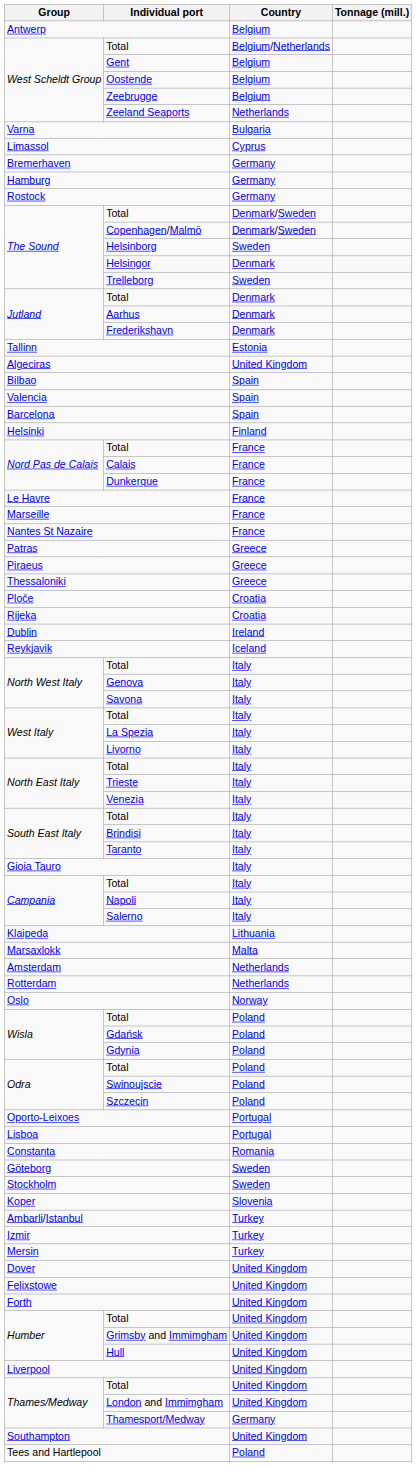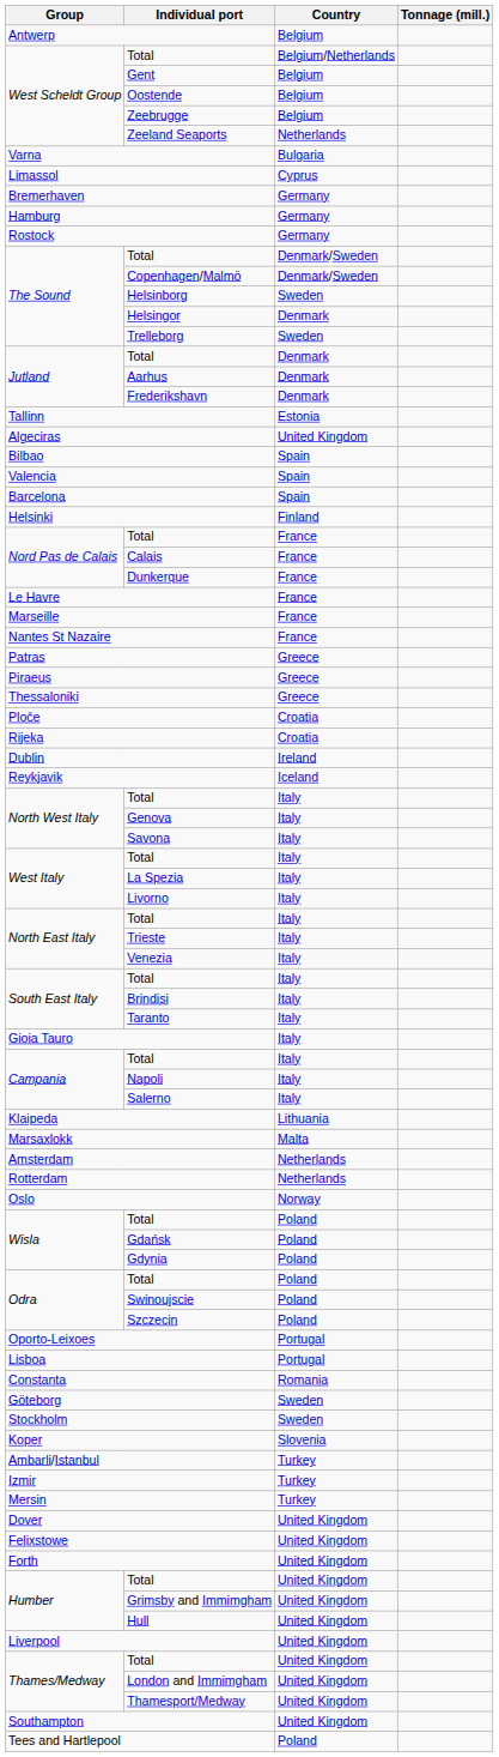 <table class="wikitable sortable" style="margin:1em auto;">
 <tr>
 <th>Group</th>
 <th>Individual port</th>
 <th>Country</th>
 <th>Tonnage (mill.)</th>
 </tr>
 <tr>
 <td colspan = "2"><a href='#'>Antwerp</a></td>
 <td><a href='#'>Belgium</a></td>
 <td align = "right"></td>
 </tr>
 <tr>
 <td rowspan = "5"><em>West Scheldt Group</em></td>
 <td>Total</td>
 <td><a href='#'>Belgium</a>/<a href='#'>Netherlands</a></td>
 <td align = "right"></td>
 </tr>
 <tr>
 <td><a href='#'>Gent</a></td>
 <td><a href='#'>Belgium</a></td>
 <td align = "right"></td>
 </tr>
 <tr>
 <td><a href='#'>Oostende</a></td>
 <td><a href='#'>Belgium</a></td>
 <td align = "right"></td>
 </tr>
 <tr>
 <td><a href='#'>Zeebrugge</a></td>
 <td><a href='#'>Belgium</a></td>
 <td align = "right"></td>
 </tr>
 <tr>
 <td><a href='#'>Zeeland Seaports</a></td>
 <td><a href='#'>Netherlands</a></td>
 <td align = "right"></td>
 </tr>
 <tr>
 <td colspan = "2"><a href='#'>Varna</a></td>
 <td><a href='#'>Bulgaria</a></td>
 <td align = "right"></td>
 </tr>
 <tr>
 <td colspan = "2"><a href='#'>Limassol</a></td>
 <td><a href='#'>Cyprus</a></td>
 <td align = "right"></td>
 </tr>
 <tr>
 <td colspan = "2"><a href='#'>Bremerhaven</a></td>
 <td><a href='#'>Germany</a></td>
 <td align = "right"></td>
 </tr>
 <tr>
 <td colspan = "2"><a href='#'>Hamburg</a></td>
 <td><a href='#'>Germany</a></td>
 <td align = "right"></td>
 </tr>
 <tr>
 <td colspan = "2"><a href='#'>Rostock</a></td>
 <td><a href='#'>Germany</a></td>
 <td align = "right"></td>
 </tr>
 <tr>
 <td rowspan = "5"><a href='#'><em>The Sound</em></a></td>
 <td>Total</td>
 <td><a href='#'>Denmark</a>/<a href='#'>Sweden</a></td>
 <td align = "right"></td>
 </tr>
 <tr>
 <td><a href='#'>Copenhagen</a>/<a href='#'>Malmö</a></td>
 <td><a href='#'>Denmark</a>/<a href='#'>Sweden</a></td>
 <td align = "right"></td>
 </tr>
 <tr>
 <td><a href='#'>Helsinborg</a></td>
 <td><a href='#'>Sweden</a></td>
 <td align = "right"></td>
 </tr>
 <tr>
 <td><a href='#'>Helsingor</a></td>
 <td><a href='#'>Denmark</a></td>
 <td align = "right"></td>
 </tr>
 <tr>
 <td><a href='#'>Trelleborg</a></td>
 <td><a href='#'>Sweden</a></td>
 <td align = "right"></td>
 </tr>
 <tr>
 <td rowspan = "3"><em><a href='#'>Jutland</a></em></td>
 <td>Total</td>
 <td><a href='#'>Denmark</a></td>
 <td align = "right"></td>
 </tr>
 <tr>
 <td><a href='#'>Aarhus</a></td>
 <td><a href='#'>Denmark</a></td>
 <td align = "right"></td>
 </tr>
 <tr>
 <td><a href='#'>Frederikshavn</a></td>
 <td><a href='#'>Denmark</a></td>
 <td align = "right"></td>
 </tr>
 <tr>
 <td colspan = "2"><a href='#'>Tallinn</a></td>
 <td><a href='#'>Estonia</a></td>
 <td align = "right"></td>
 </tr>
 <tr>
 <td colspan = "2"><a href='#'>Algeciras</a></td>
 <td><a href='#'>United Kingdom</a></td>
 <td align = "right"></td>
 </tr>
 <tr>
 <td colspan = "2"><a href='#'>Bilbao</a></td>
 <td><a href='#'>Spain</a></td>
 <td align = "right"></td>
 </tr>
 <tr>
 <td colspan = "2"><a href='#'>Valencia</a></td>
 <td><a href='#'>Spain</a></td>
 <td align = "right"></td>
 </tr>
 <tr>
 <td colspan = "2"><a href='#'>Barcelona</a></td>
 <td><a href='#'>Spain</a></td>
 <td align = "right"></td>
 </tr>
 <tr>
 <td colspan = "2"><a href='#'>Helsinki</a></td>
 <td><a href='#'>Finland</a></td>
 <td align = "right"></td>
 </tr>
 <tr>
 <td rowspan = "3"><em><a href='#'>Nord Pas de Calais</a></em></td>
 <td>Total</td>
 <td><a href='#'>France</a></td>
 <td align = "right"></td>
 </tr>
 <tr>
 <td><a href='#'>Calais</a></td>
 <td><a href='#'>France</a></td>
 <td align = "right"></td>
 </tr>
 <tr>
 <td><a href='#'>Dunkerque</a></td>
 <td><a href='#'>France</a></td>
 <td align = "right"></td>
 </tr>
 <tr>
 <td colspan = "2"><a href='#'>Le Havre</a></td>
 <td><a href='#'>France</a></td>
 <td align = "right"></td>
 </tr>
 <tr>
 <td colspan = "2"><a href='#'>Marseille</a></td>
 <td><a href='#'>France</a></td>
 <td align = "right"></td>
 </tr>
 <tr>
 <td colspan = "2"><a href='#'>Nantes St Nazaire</a></td>
 <td><a href='#'>France</a></td>
 <td align = "right"></td>
 </tr>
 <tr>
 <td colspan = "2"><a href='#'>Patras</a></td>
 <td><a href='#'>Greece</a></td>
 <td align = "right"></td>
 </tr>
 <tr>
 <td colspan = "2"><a href='#'>Piraeus</a></td>
 <td><a href='#'>Greece</a></td>
 <td align = "right"></td>
 </tr>
 <tr>
 <td colspan = "2"><a href='#'>Thessaloniki</a></td>
 <td><a href='#'>Greece</a></td>
 <td align = "right"></td>
 </tr>
 <tr>
 <td colspan = "2"><a href='#'>Ploče</a></td>
 <td><a href='#'>Croatia</a></td>
 <td align = "right"></td>
 </tr>
 <tr>
 <td colspan = "2"><a href='#'>Rijeka</a></td>
 <td><a href='#'>Croatia</a></td>
 <td align = "right"></td>
 </tr>
 <tr>
 <td colspan = "2"><a href='#'>Dublin</a></td>
 <td><a href='#'>Ireland</a></td>
 <td align = "right"></td>
 </tr>
 <tr>
 <td colspan = "2"><a href='#'>Reykjavik</a></td>
 <td><a href='#'>Iceland</a></td>
 <td align = "right"></td>
 </tr>
 <tr>
 <td rowspan = "3"><em>North West Italy</em></td>
 <td>Total</td>
 <td><a href='#'>Italy</a></td>
 <td align = "right"></td>
 </tr>
 <tr>
 <td><a href='#'>Genova</a></td>
 <td><a href='#'>Italy</a></td>
 <td align = "right"></td>
 </tr>
 <tr>
 <td><a href='#'>Savona</a></td>
 <td><a href='#'>Italy</a></td>
 <td align = "right"></td>
 </tr>
 <tr>
 <td rowspan = "3"><em>West Italy</em></td>
 <td>Total</td>
 <td><a href='#'>Italy</a></td>
 <td align = "right"></td>
 </tr>
 <tr>
 <td><a href='#'>La Spezia</a></td>
 <td><a href='#'>Italy</a></td>
 <td align = "right"></td>
 </tr>
 <tr>
 <td><a href='#'>Livorno</a></td>
 <td><a href='#'>Italy</a></td>
 <td align = "right"></td>
 </tr>
 <tr>
 <td rowspan = "3"><em>North East Italy</em></td>
 <td>Total</td>
 <td><a href='#'>Italy</a></td>
 <td align = "right"></td>
 </tr>
 <tr>
 <td><a href='#'>Trieste</a></td>
 <td><a href='#'>Italy</a></td>
 <td align = "right"></td>
 </tr>
 <tr>
 <td><a href='#'>Venezia</a></td>
 <td><a href='#'>Italy</a></td>
 <td align = "right"></td>
 </tr>
 <tr>
 <td rowspan = "3"><em>South East Italy</em></td>
 <td>Total</td>
 <td><a href='#'>Italy</a></td>
 <td align = "right"></td>
 </tr>
 <tr>
 <td><a href='#'>Brindisi</a></td>
 <td><a href='#'>Italy</a></td>
 <td align = "right"></td>
 </tr>
 <tr>
 <td><a href='#'>Taranto</a></td>
 <td><a href='#'>Italy</a></td>
 <td align = "right"></td>
 </tr>
 <tr>
 <td colspan = "2"><a href='#'>Gioia Tauro</a></td>
 <td><a href='#'>Italy</a></td>
 <td align = "right"></td>
 </tr>
 <tr>
 <td rowspan = "3"><em><a href='#'>Campania</a></em></td>
 <td>Total</td>
 <td><a href='#'>Italy</a></td>
 <td align = "right"></td>
 </tr>
 <tr>
 <td><a href='#'>Napoli</a></td>
 <td><a href='#'>Italy</a></td>
 <td align = "right"></td>
 </tr>
 <tr>
 <td><a href='#'>Salerno</a></td>
 <td><a href='#'>Italy</a></td>
 <td align = "right"></td>
 </tr>
 <tr>
 <td colspan = "2"><a href='#'>Klaipeda</a></td>
 <td><a href='#'>Lithuania</a></td>
 <td align = "right"></td>
 </tr>
 <tr>
 <td colspan = "2"><a href='#'>Marsaxlokk</a></td>
 <td><a href='#'>Malta</a></td>
 <td align = "right"></td>
 </tr>
 <tr>
 <td colspan = "2"><a href='#'>Amsterdam</a></td>
 <td><a href='#'>Netherlands</a></td>
 <td align = "right"></td>
 </tr>
 <tr>
 <td colspan = "2"><a href='#'>Rotterdam</a></td>
 <td><a href='#'>Netherlands</a></td>
 <td align = "right"></td>
 </tr>
 <tr>
 <td colspan = "2"><a href='#'>Oslo</a></td>
 <td><a href='#'>Norway</a></td>
 <td align = "right"></td>
 </tr>
 <tr>
 <td rowspan = "3"><em>Wisla</em></td>
 <td>Total</td>
 <td><a href='#'>Poland</a></td>
 <td align = "right"></td>
 </tr>
 <tr>
 <td><a href='#'>Gdańsk</a></td>
 <td><a href='#'>Poland</a></td>
 <td align = "right"></td>
 </tr>
 <tr>
 <td><a href='#'>Gdynia</a></td>
 <td><a href='#'>Poland</a></td>
 <td align = "right"></td>
 </tr>
 <tr>
 <td rowspan = "3"><em>Odra</em></td>
 <td>Total</td>
 <td><a href='#'>Poland</a></td>
 <td align = "right"></td>
 </tr>
 <tr>
 <td><a href='#'>Swinoujscie</a></td>
 <td><a href='#'>Poland</a></td>
 <td align = "right"></td>
 </tr>
 <tr>
 <td><a href='#'>Szczecin</a></td>
 <td><a href='#'>Poland</a></td>
 <td align = "right"></td>
 </tr>
 <tr>
 <td colspan = "2"><a href='#'>Oporto-Leixoes</a></td>
 <td><a href='#'>Portugal</a></td>
 <td align = "right"></td>
 </tr>
 <tr>
 <td colspan = "2"><a href='#'>Lisboa</a></td>
 <td><a href='#'>Portugal</a></td>
 <td align = "right"></td>
 </tr>
 <tr>
 <td colspan = "2"><a href='#'>Constanta</a></td>
 <td><a href='#'>Romania</a></td>
 <td align = "right"></td>
 </tr>
 <tr>
 <td colspan = "2"><a href='#'>Göteborg</a></td>
 <td><a href='#'>Sweden</a></td>
 <td align = "right"></td>
 </tr>
 <tr>
 <td colspan = "2"><a href='#'>Stockholm</a></td>
 <td><a href='#'>Sweden</a></td>
 <td align = "right"></td>
 </tr>
 <tr>
 <td colspan = "2"><a href='#'>Koper</a></td>
 <td><a href='#'>Slovenia</a></td>
 <td align = "right"></td>
 </tr>
 <tr>
 <td colspan = "2"><a href='#'>Ambarli</a>/<a href='#'>Istanbul</a></td>
 <td><a href='#'>Turkey</a></td>
 <td align = "right"></td>
 </tr>
 <tr>
 <td colspan = "2"><a href='#'>Izmir</a></td>
 <td><a href='#'>Turkey</a></td>
 <td align = "right"></td>
 </tr>
 <tr>
 <td colspan = "2"><a href='#'>Mersin</a></td>
 <td><a href='#'>Turkey</a></td>
 <td align = "right"></td>
 </tr>
 <tr>
 <td colspan = "2"><a href='#'>Dover</a></td>
 <td><a href='#'>United Kingdom</a></td>
 <td align = "right"></td>
 </tr>
 <tr>
 <td colspan = "2"><a href='#'>Felixstowe</a></td>
 <td><a href='#'>United Kingdom</a></td>
 <td align = "right"></td>
 </tr>
 <tr>
 <td colspan = "2"><a href='#'>Forth</a></td>
 <td><a href='#'>United Kingdom</a></td>
 <td align = "right"></td>
 </tr>
 <tr>
 <td rowspan = "3"><em>Humber</em></td>
 <td>Total</td>
 <td><a href='#'>United Kingdom</a></td>
 <td align = "right"></td>
 </tr>
 <tr>
 <td><a href='#'>Grimsby</a> and <a href='#'>Immimgham</a></td>
 <td><a href='#'>United Kingdom</a></td>
 <td align = "right"></td>
 </tr>
 <tr>
 <td><a href='#'>Hull</a></td>
 <td><a href='#'>United Kingdom</a></td>
 <td align = "right"></td>
 </tr>
 <tr>
 <td colspan = "2"><a href='#'>Liverpool</a></td>
 <td><a href='#'>United Kingdom</a></td>
 <td align = "right"></td>
 </tr>
 <tr>
 <td rowspan = "3"><em>Thames/Medway</em></td>
 <td>Total</td>
 <td><a href='#'>United Kingdom</a></td>
 <td align = "right"></td>
 </tr>
 <tr>
 <td><a href='#'>London</a> and <a href='#'>Immimgham</a></td>
 <td><a href='#'>United Kingdom</a></td>
 <td align = "right"></td>
 </tr>
 <tr>
 <td><a href='#'>Thamesport/Medway</a></td>
-<td><a href='#'>Germany</a></td>
+<td><a href='#'>United Kingdom</a></td>
 <td align = "right"></td>
 </tr>
 <tr>
 <td colspan = "2"><a href='#'>Southampton</a></td>
 <td><a href='#'>United Kingdom</a></td>
 <td align = "right"></td>
 </tr>
 <tr>
 <td colspan = "2">Tees and Hartlepool</td>
 <td><a href='#'>Poland</a></td>
 <td align = "right"></td>
 </tr>
 </table>
